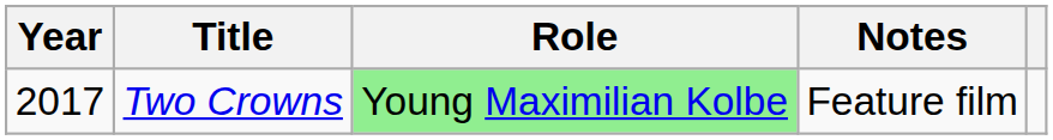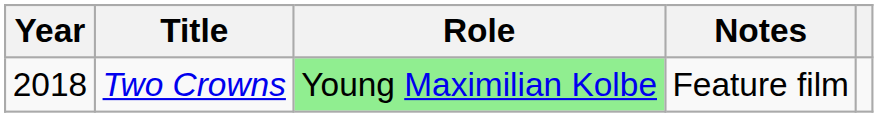 <table class="wikitable plainrowheaders sortable">
 <tr>
 <th scope="col">Year</th>
 <th scope="col">Title</th>
 <th scope="col">Role</th>
 <th scope="col" class="unsortable">Notes</th>
 <th scope="col" class="unsortable"></th>
 </tr>
 <tr>
-<td>2017</td>
+<td>2018</td>
 <td><em><a href='#'>Two Crowns</a></em></td>
 <td style="background: lightgreen;">Young <a href='#'>Maximilian Kolbe</a></td>
 <td>Feature film</td>
 <td></td>
 </tr>
 </table>
